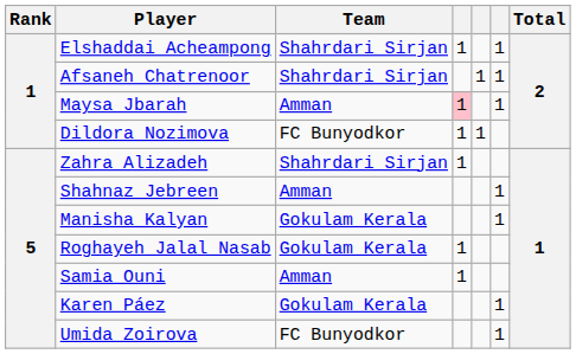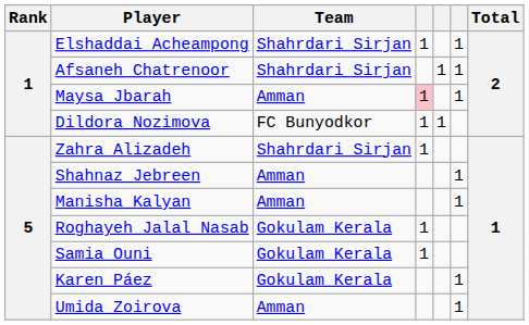 <table class="wikitable" style="text-align:center">
 <tr>
 <th>Rank</th>
 <th>Player</th>
 <th>Team</th>
 <th></th>
 <th></th>
 <th></th>
 <th>Total</th>
 </tr>
 <tr>
 <th rowspan=4>1</th>
 <td align=left> <a href='#'>Elshaddai Acheampong</a></td>
 <td align=left> <a href='#'>Shahrdari Sirjan</a></td>
 <td>1</td>
 <td></td>
 <td>1</td>
 <th rowspan=4>2</th>
 </tr>
 <tr>
 <td align=left> <a href='#'>Afsaneh Chatrenoor</a></td>
 <td align=left> <a href='#'>Shahrdari Sirjan</a></td>
 <td></td>
 <td>1</td>
 <td>1</td>
 </tr>
 <tr>
 <td align=left> <a href='#'>Maysa Jbarah</a></td>
 <td align=left> <a href='#'>Amman</a></td>
 <td style="background: pink;">1</td>
 <td></td>
 <td>1</td>
 </tr>
 <tr>
 <td align=left> <a href='#'>Dildora Nozimova</a></td>
 <td align=left> FC Bunyodkor</td>
 <td>1</td>
 <td>1</td>
 <td></td>
 </tr>
 <tr>
 <th rowspan=7>5</th>
 <td align=left> <a href='#'>Zahra Alizadeh</a></td>
 <td align=left> <a href='#'>Shahrdari Sirjan</a></td>
 <td>1</td>
 <td></td>
 <td></td>
 <th rowspan=7>1</th>
 </tr>
 <tr>
 <td align=left> <a href='#'>Shahnaz Jebreen</a></td>
 <td align=left> <a href='#'>Amman</a></td>
 <td></td>
 <td></td>
 <td>1</td>
 </tr>
 <tr>
 <td align=left> <a href='#'>Manisha Kalyan</a></td>
-<td align=left> <a href='#'>Gokulam Kerala</a></td>
+<td align=left> <a href='#'>Amman</a></td>
 <td></td>
 <td></td>
 <td>1</td>
 </tr>
 <tr>
 <td align=left> <a href='#'>Roghayeh Jalal Nasab</a></td>
 <td align=left> <a href='#'>Gokulam Kerala</a></td>
 <td>1</td>
 <td></td>
 <td></td>
 </tr>
 <tr>
 <td align=left> <a href='#'>Samia Ouni</a></td>
-<td align=left> <a href='#'>Amman</a></td>
+<td align=left> <a href='#'>Gokulam Kerala</a></td>
 <td>1</td>
 <td></td>
 <td></td>
 </tr>
 <tr>
 <td align=left> <a href='#'>Karen Páez</a></td>
 <td align=left> <a href='#'>Gokulam Kerala</a></td>
 <td></td>
 <td></td>
 <td>1</td>
 </tr>
 <tr>
 <td align=left> <a href='#'>Umida Zoirova</a></td>
-<td align=left> FC Bunyodkor</td>
+<td align=left> <a href='#'>Amman</a></td>
 <td></td>
 <td></td>
 <td>1</td>
 </tr>
 </table>
